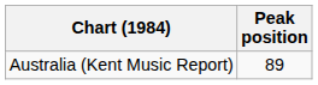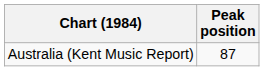 <table class="wikitable sortable">
 <tr>
 <th>Chart (1984)</th>
 <th>Peak<br>position</th>
 </tr>
 <tr>
 <td>Australia (Kent Music Report)</td>
-<td style="text-align:center;">89</td>
+<td style="text-align:center;">87</td>
 </tr>
 </table>
